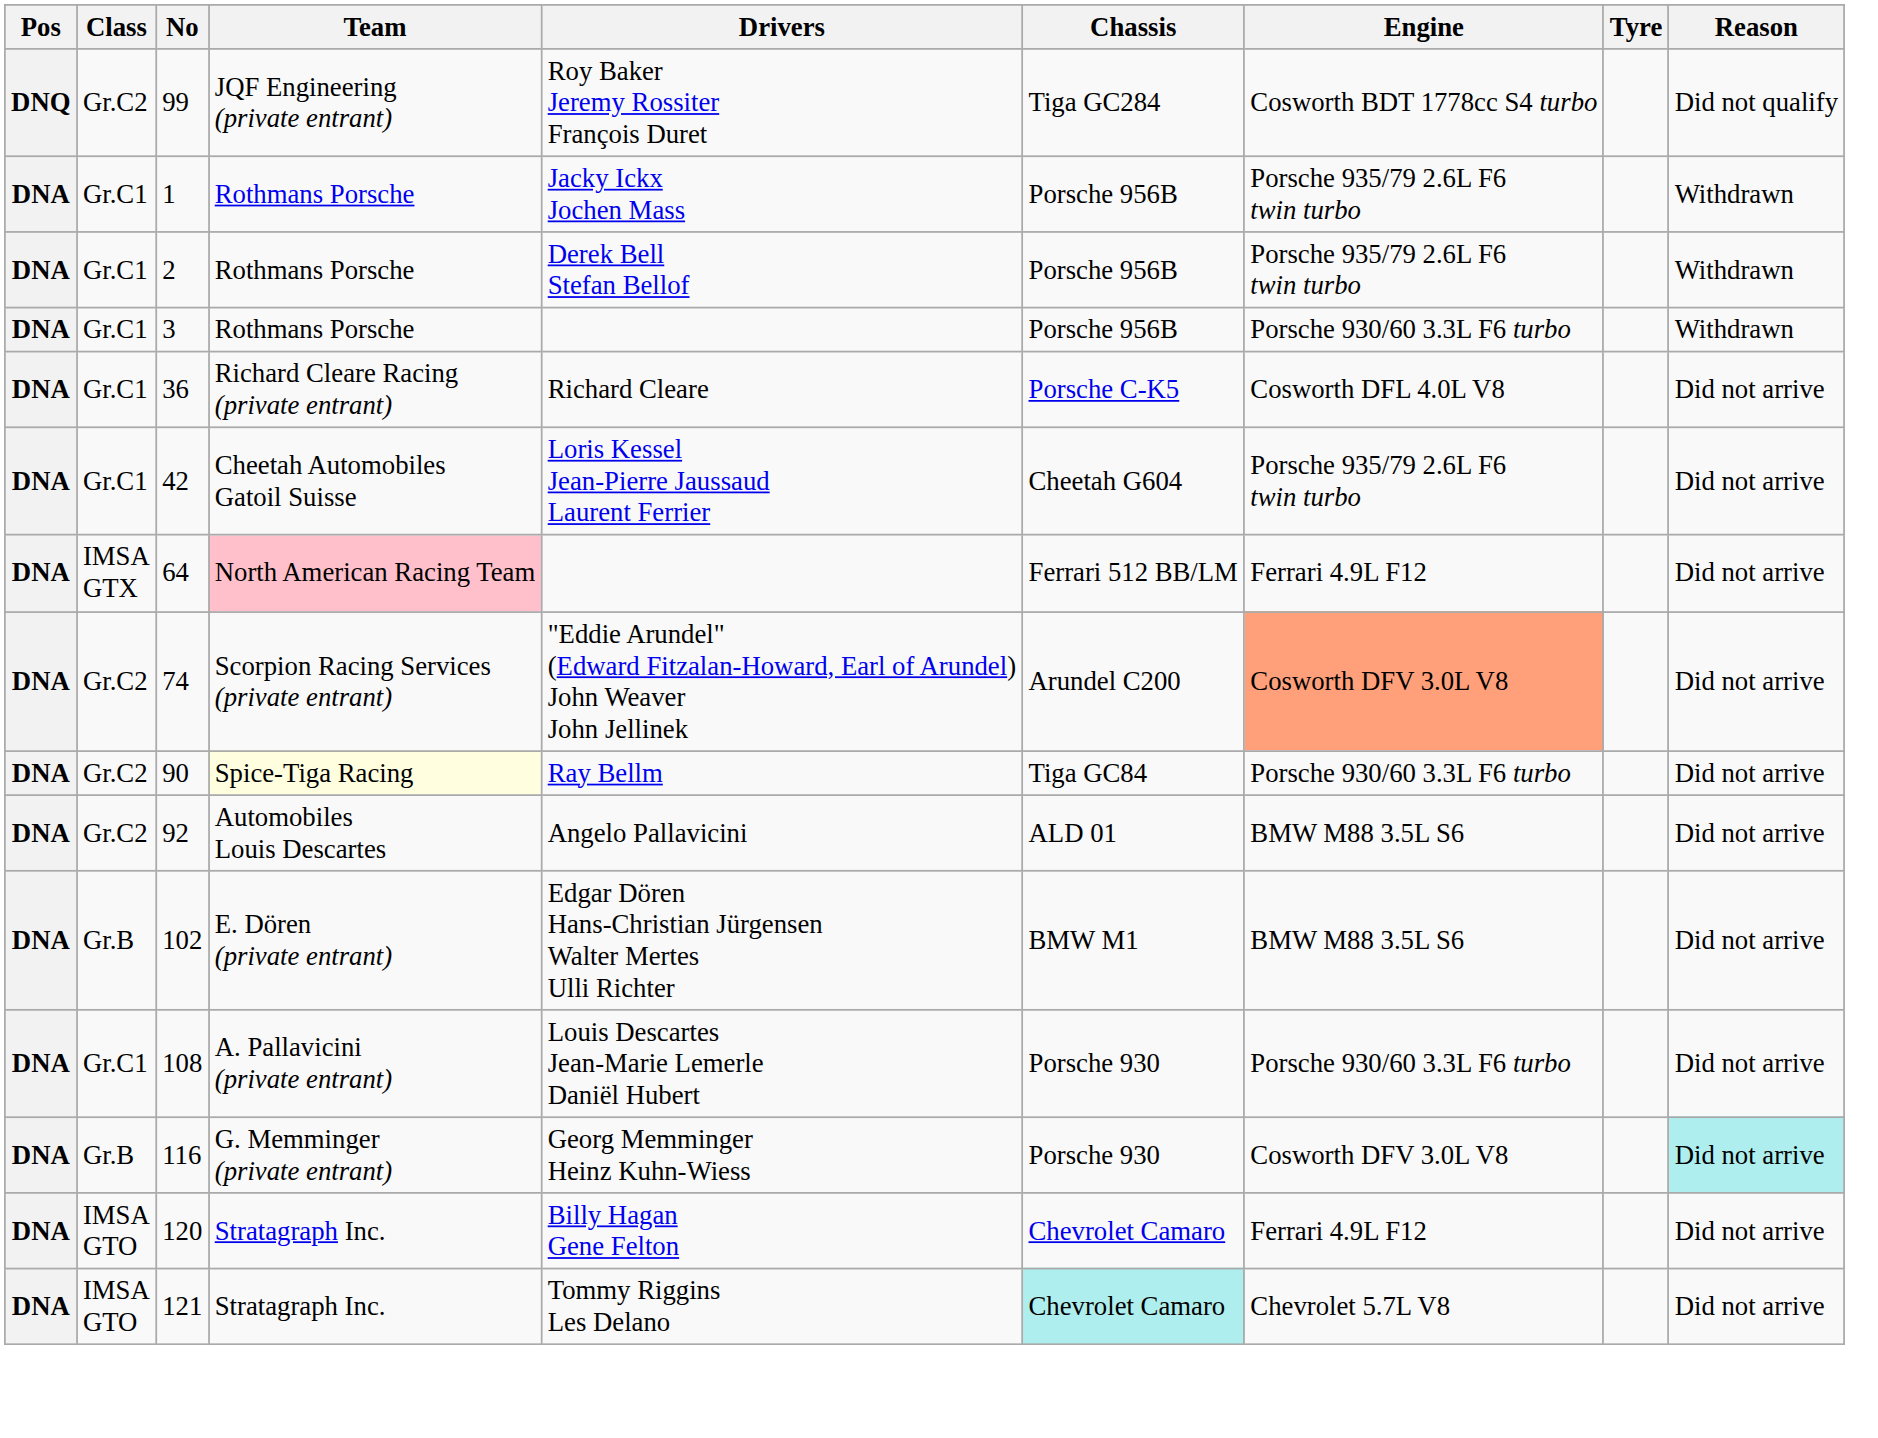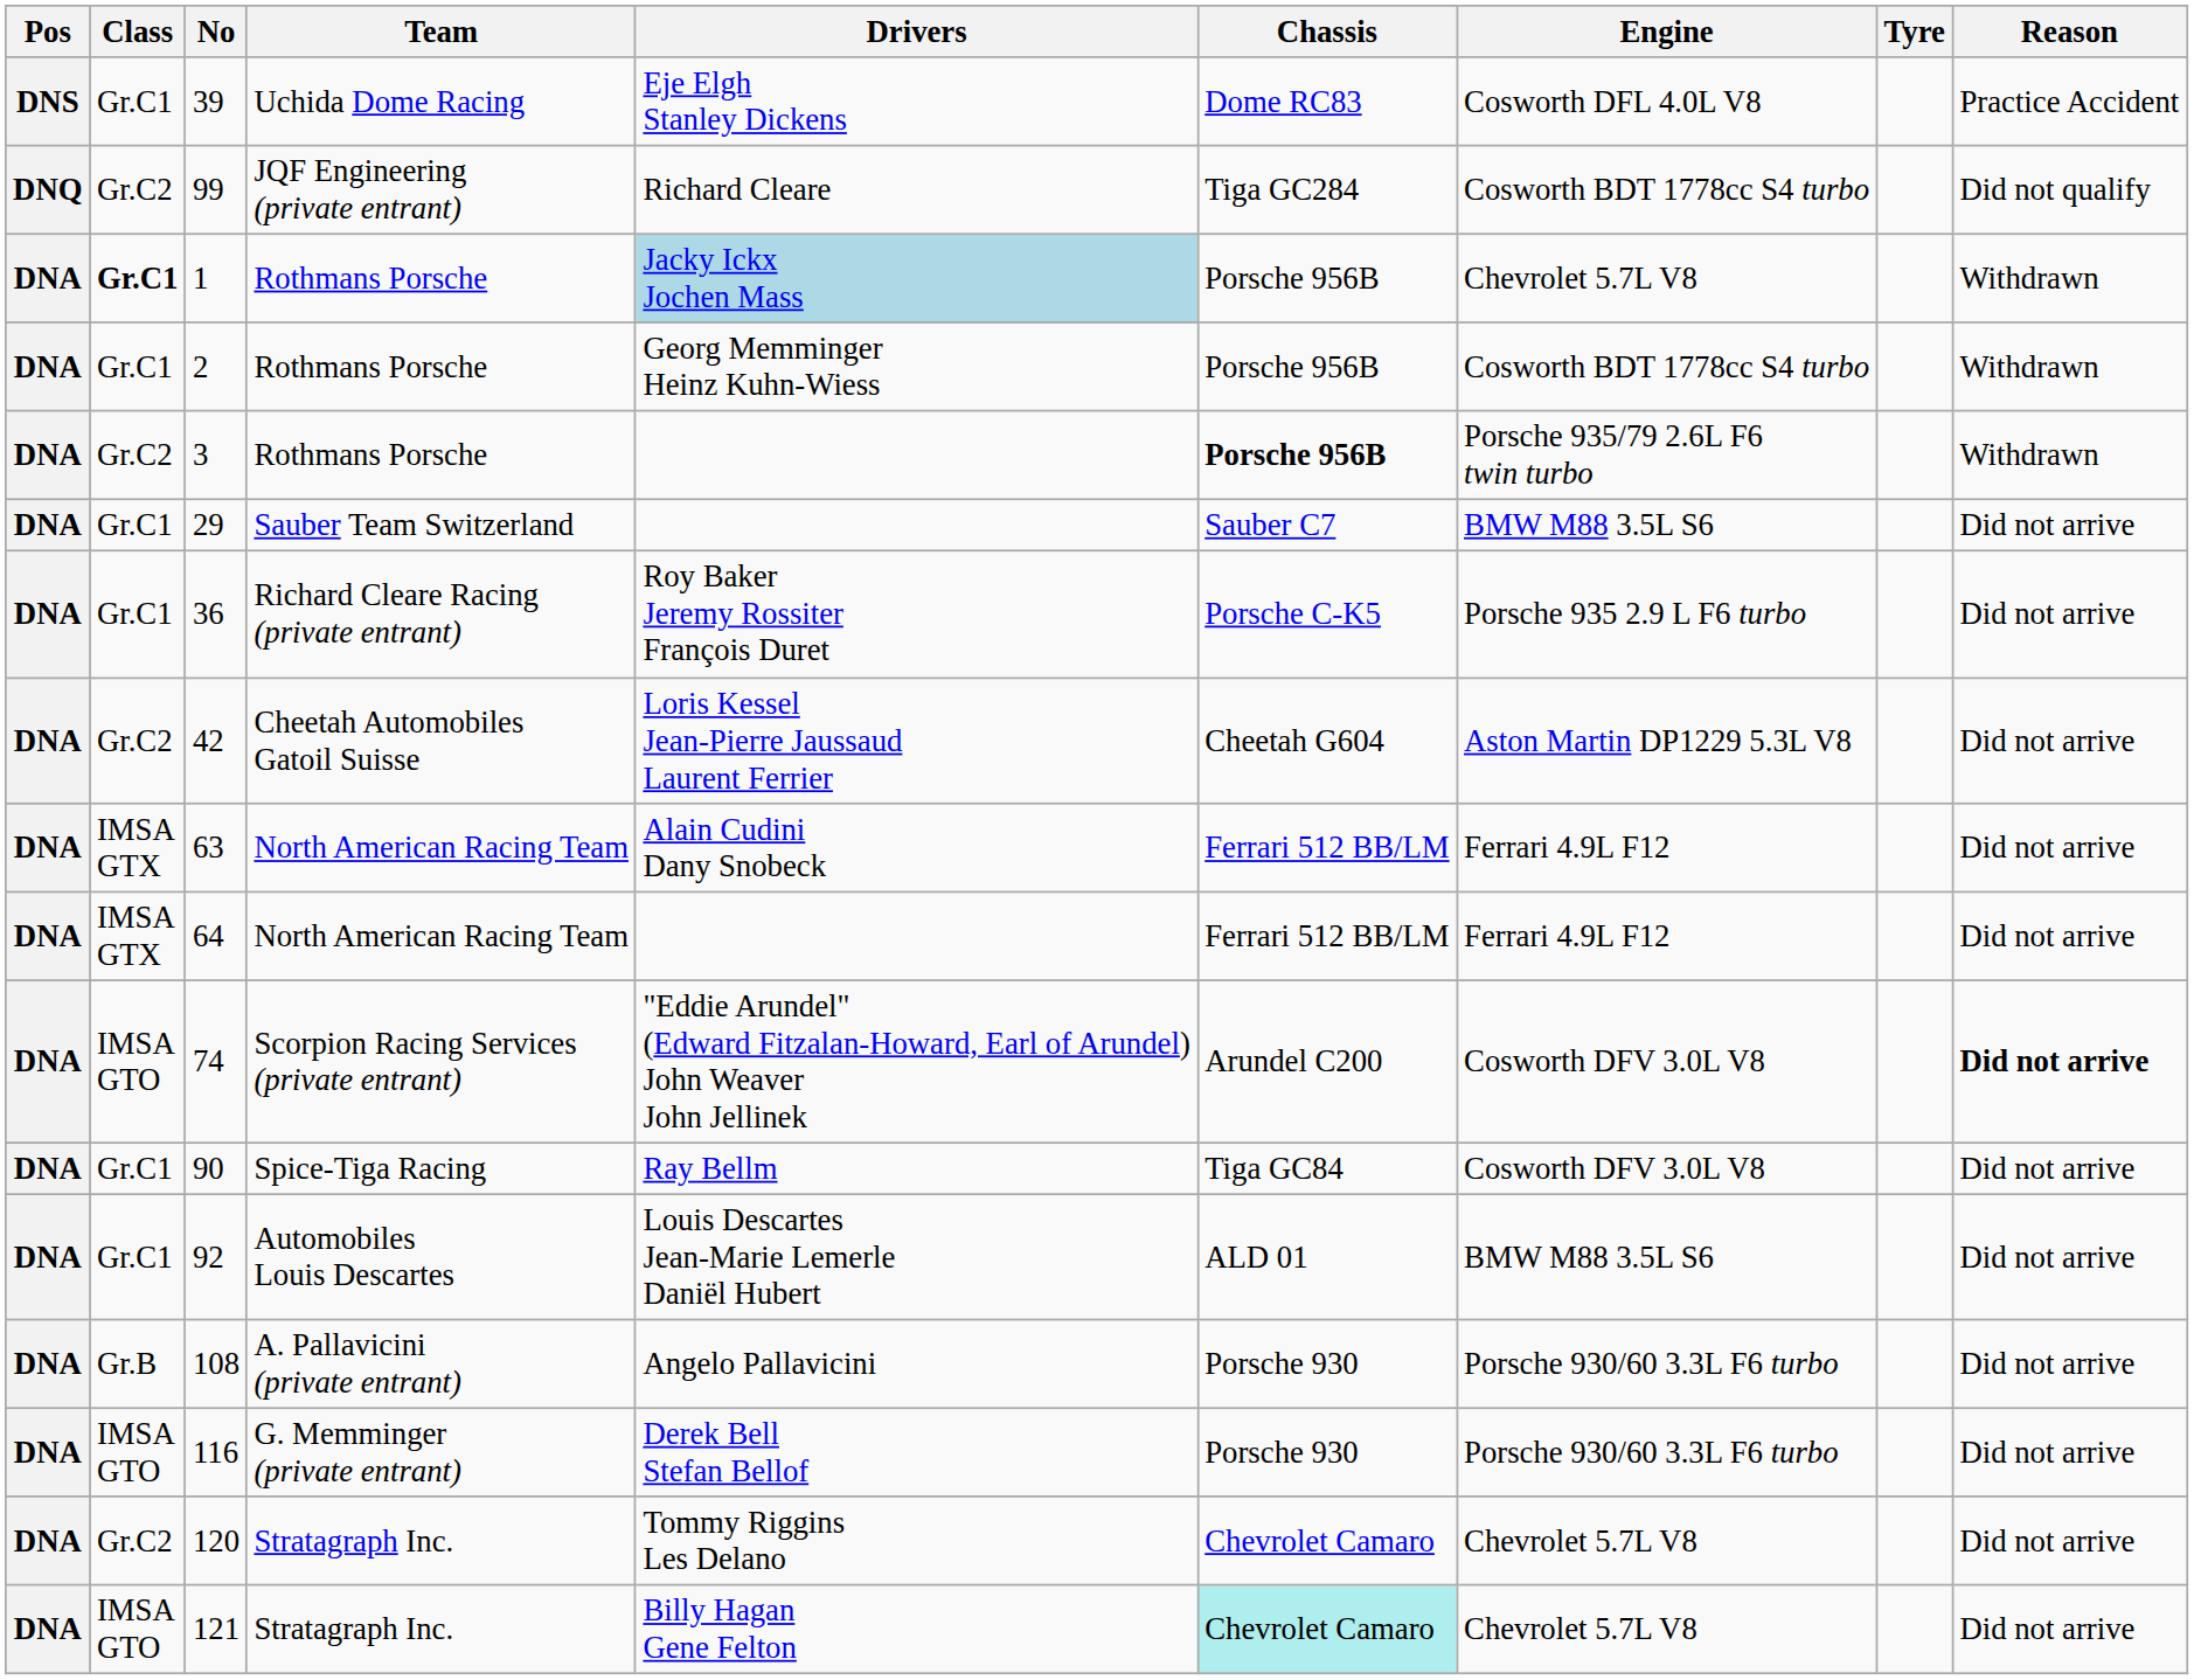 <table class="wikitable" style="font-size: 95%;">
 <tr>
 <th>Pos</th>
 <th>Class</th>
 <th>No</th>
 <th>Team</th>
 <th>Drivers</th>
 <th>Chassis</th>
 <th>Engine</th>
 <th>Tyre</th>
 <th>Reason</th>
 </tr>
 <tr>
+<th>DNS</th>
+<td>Gr.C1</td>
+<td>39</td>
+<td> Uchida <a href='#'>Dome Racing</a></td>
+<td> <a href='#'>Eje Elgh</a><br> <a href='#'>Stanley Dickens</a></td>
+<td><a href='#'>Dome RC83</a></td>
+<td>Cosworth DFL 4.0L V8</td>
+<td></td>
+<td>Practice Accident</td>
+</tr>
+<tr>
 <th>DNQ</th>
 <td>Gr.C2</td>
 <td>99</td>
 <td> JQF Engineering<br><em>(private entrant)</em></td>
-<td> Roy Baker<br> <a href='#'>Jeremy Rossiter</a><br> François Duret</td>
+<td> Richard Cleare</td>
 <td>Tiga GC284</td>
 <td>Cosworth BDT 1778cc S4 <em>turbo</em></td>
 <td></td>
 <td>Did not qualify</td>
 </tr>
 <tr>
 <th>DNA</th>
-<td>Gr.C1</td>
+<td><strong>Gr.C1</strong></td>
 <td>1</td>
 <td> <a href='#'>Rothmans Porsche</a></td>
-<td> <a href='#'>Jacky Ickx</a><br> <a href='#'>Jochen Mass</a></td>
+<td style="background: lightblue;"> <a href='#'>Jacky Ickx</a><br> <a href='#'>Jochen Mass</a></td>
 <td>Porsche 956B</td>
-<td>Porsche 935/79 2.6L F6<br><em>twin turbo</em></td>
+<td>Chevrolet 5.7L V8</td>
 <td></td>
 <td>Withdrawn</td>
 </tr>
 <tr>
 <th>DNA</th>
 <td>Gr.C1</td>
 <td>2</td>
 <td> Rothmans Porsche</td>
-<td> <a href='#'>Derek Bell</a><br> <a href='#'>Stefan Bellof</a></td>
+<td> Georg Memminger<br> Heinz Kuhn-Wiess</td>
 <td>Porsche 956B</td>
+<td>Cosworth BDT 1778cc S4 <em>turbo</em></td>
+<td></td>
+<td>Withdrawn</td>
+</tr>
+<tr>
+<th>DNA</th>
+<td>Gr.C2</td>
+<td>3</td>
+<td> Rothmans Porsche</td>
+<td></td>
+<td><strong>Porsche 956B</strong></td>
 <td>Porsche 935/79 2.6L F6<br><em>twin turbo</em></td>
 <td></td>
 <td>Withdrawn</td>
 </tr>
 <tr>
 <th>DNA</th>
 <td>Gr.C1</td>
-<td>3</td>
-<td> Rothmans Porsche</td>
+<td>29</td>
+<td> <a href='#'>Sauber</a> Team Switzerland</td>
 <td></td>
-<td>Porsche 956B</td>
-<td>Porsche 930/60 3.3L F6 <em>turbo</em></td>
+<td><a href='#'>Sauber C7</a></td>
+<td><a href='#'>BMW M88</a> 3.5L S6</td>
 <td></td>
-<td>Withdrawn</td>
+<td>Did not arrive</td>
 </tr>
 <tr>
 <th>DNA</th>
 <td>Gr.C1</td>
 <td>36</td>
 <td> Richard Cleare Racing<br><em>(private entrant)</em></td>
-<td> Richard Cleare</td>
+<td> Roy Baker<br> <a href='#'>Jeremy Rossiter</a><br> François Duret</td>
 <td><a href='#'>Porsche C-K5</a></td>
-<td>Cosworth DFL 4.0L V8</td>
+<td>Porsche 935 2.9 L F6 <em>turbo</em></td>
 <td></td>
 <td>Did not arrive</td>
 </tr>
 <tr>
 <th>DNA</th>
-<td>Gr.C1</td>
+<td>Gr.C2</td>
 <td>42</td>
 <td> Cheetah Automobiles<br>Gatoil Suisse</td>
 <td> <a href='#'>Loris Kessel</a><br> <a href='#'>Jean-Pierre Jaussaud</a><br> <a href='#'>Laurent Ferrier</a></td>
 <td>Cheetah G604</td>
-<td>Porsche 935/79 2.6L F6<br><em>twin turbo</em></td>
+<td><a href='#'>Aston Martin</a> DP1229 5.3L V8</td>
+<td></td>
+<td>Did not arrive</td>
+</tr>
+<tr>
+<th>DNA</th>
+<td>IMSA<br>GTX</td>
+<td>63</td>
+<td> <a href='#'>North American Racing Team</a></td>
+<td> <a href='#'>Alain Cudini</a><br> Dany Snobeck</td>
+<td><a href='#'>Ferrari 512 BB/LM</a></td>
+<td>Ferrari 4.9L F12</td>
 <td></td>
 <td>Did not arrive</td>
 </tr>
 <tr>
 <th>DNA</th>
 <td>IMSA<br>GTX</td>
 <td>64</td>
-<td style="background: pink;"> North American Racing Team</td>
+<td> North American Racing Team</td>
 <td></td>
 <td>Ferrari 512 BB/LM</td>
 <td>Ferrari 4.9L F12</td>
 <td></td>
 <td>Did not arrive</td>
 </tr>
 <tr>
 <th>DNA</th>
-<td>Gr.C2</td>
+<td>IMSA<br>GTO</td>
 <td>74</td>
 <td> Scorpion Racing Services<br><em>(private entrant)</em></td>
 <td> "Eddie Arundel" <br>(<a href='#'>Edward Fitzalan-Howard, Earl of Arundel</a>)<br> John Weaver<br> John Jellinek</td>
 <td>Arundel C200</td>
-<td style="background: lightsalmon;">Cosworth DFV 3.0L V8</td>
+<td>Cosworth DFV 3.0L V8</td>
+<td></td>
+<td><strong>Did not arrive</strong></td>
+</tr>
+<tr>
+<th>DNA</th>
+<td>Gr.C1</td>
+<td>90</td>
+<td> Spice-Tiga Racing</td>
+<td> <a href='#'>Ray Bellm</a></td>
+<td>Tiga GC84</td>
+<td>Cosworth DFV 3.0L V8</td>
 <td></td>
 <td>Did not arrive</td>
 </tr>
 <tr>
 <th>DNA</th>
-<td>Gr.C2</td>
-<td>90</td>
-<td style="background: lightyellow;"> Spice-Tiga Racing</td>
-<td> <a href='#'>Ray Bellm</a></td>
-<td>Tiga GC84</td>
-<td>Porsche 930/60 3.3L F6 <em>turbo</em></td>
-<td></td>
-<td>Did not arrive</td>
-</tr>
-<tr>
-<th>DNA</th>
-<td>Gr.C2</td>
+<td>Gr.C1</td>
 <td>92</td>
 <td> Automobiles<br>Louis Descartes</td>
-<td> Angelo Pallavicini</td>
+<td> Louis Descartes<br> Jean-Marie Lemerle<br> Daniël Hubert</td>
 <td>ALD 01</td>
 <td>BMW M88 3.5L S6</td>
 <td></td>
 <td>Did not arrive</td>
 </tr>
 <tr>
 <th>DNA</th>
 <td>Gr.B</td>
-<td>102</td>
-<td> E. Dören<br><em>(private entrant)</em></td>
-<td> Edgar Dören<br> Hans-Christian Jürgensen<br> Walter Mertes<br> Ulli Richter</td>
-<td>BMW M1</td>
-<td>BMW M88 3.5L S6</td>
-<td></td>
-<td>Did not arrive</td>
-</tr>
-<tr>
-<th>DNA</th>
-<td>Gr.C1</td>
 <td>108</td>
 <td> A. Pallavicini<br><em>(private entrant)</em></td>
-<td> Louis Descartes<br> Jean-Marie Lemerle<br> Daniël Hubert</td>
+<td> Angelo Pallavicini</td>
 <td>Porsche 930</td>
 <td>Porsche 930/60 3.3L F6 <em>turbo</em></td>
 <td></td>
 <td>Did not arrive</td>
 </tr>
 <tr>
 <th>DNA</th>
-<td>Gr.B</td>
+<td>IMSA<br>GTO</td>
 <td>116</td>
 <td> G. Memminger<br><em>(private entrant)</em></td>
-<td> Georg Memminger<br> Heinz Kuhn-Wiess</td>
+<td> <a href='#'>Derek Bell</a><br> <a href='#'>Stefan Bellof</a></td>
 <td>Porsche 930</td>
-<td>Cosworth DFV 3.0L V8</td>
+<td>Porsche 930/60 3.3L F6 <em>turbo</em></td>
 <td></td>
-<td style="background: paleturquoise;">Did not arrive</td>
+<td>Did not arrive</td>
 </tr>
 <tr>
 <th>DNA</th>
-<td>IMSA<br>GTO</td>
+<td>Gr.C2</td>
 <td>120</td>
 <td> <a href='#'>Stratagraph</a> Inc.</td>
-<td> <a href='#'>Billy Hagan</a><br> <a href='#'>Gene Felton</a></td>
+<td> Tommy Riggins<br> Les Delano</td>
 <td><a href='#'>Chevrolet Camaro</a></td>
-<td>Ferrari 4.9L F12</td>
+<td>Chevrolet 5.7L V8</td>
 <td></td>
 <td>Did not arrive</td>
 </tr>
 <tr>
 <th>DNA</th>
 <td>IMSA<br>GTO</td>
 <td>121</td>
 <td> Stratagraph Inc.</td>
-<td> Tommy Riggins<br> Les Delano</td>
+<td> <a href='#'>Billy Hagan</a><br> <a href='#'>Gene Felton</a></td>
 <td style="background: paleturquoise;">Chevrolet Camaro</td>
 <td>Chevrolet 5.7L V8</td>
 <td></td>
 <td>Did not arrive</td>
 </tr>
 </table>
